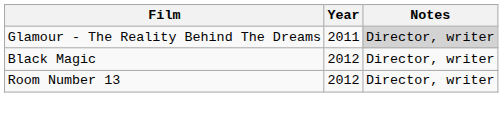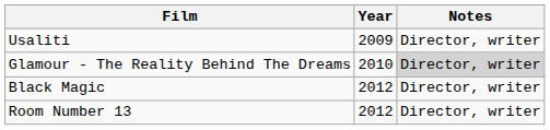 <table class="wikitable">
 <tr>
 <th>Film</th>
 <th>Year</th>
 <th>Notes</th>
 </tr>
 <tr>
+<td>Usaliti</td>
+<td>2009</td>
+<td>Director, writer</td>
+</tr>
+<tr>
 <td>Glamour - The Reality Behind The Dreams</td>
-<td>2011</td>
+<td>2010</td>
 <td style="background: lightgrey;">Director, writer</td>
 </tr>
 <tr>
 <td>Black Magic</td>
 <td>2012</td>
 <td>Director, writer</td>
 </tr>
 <tr>
 <td>Room Number 13</td>
 <td>2012</td>
 <td>Director, writer</td>
 </tr>
 </table>
